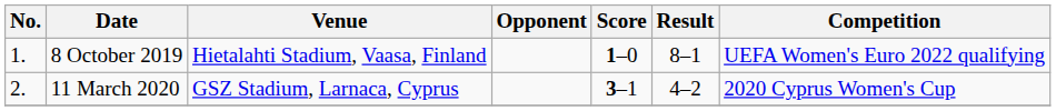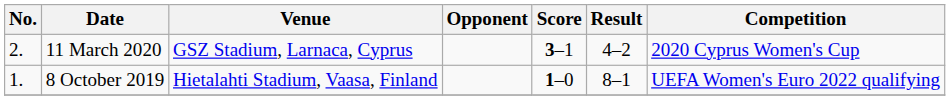 <table class="wikitable">
 <tr>
 <th>No.</th>
 <th>Date</th>
 <th>Venue</th>
 <th>Opponent</th>
 <th>Score</th>
 <th>Result</th>
 <th>Competition</th>
 </tr>
 <tr>
+<td>2.</td>
+<td>11 March 2020</td>
+<td><a href='#'>GSZ Stadium</a>, <a href='#'>Larnaca</a>, <a href='#'>Cyprus</a></td>
+<td></td>
+<td align=center><strong>3</strong>–1</td>
+<td align=center>4–2</td>
+<td><a href='#'>2020 Cyprus Women's Cup</a></td>
+</tr>
+<tr>
 <td>1.</td>
 <td>8 October 2019</td>
 <td><a href='#'>Hietalahti Stadium</a>, <a href='#'>Vaasa</a>, <a href='#'>Finland</a></td>
 <td></td>
 <td align=center><strong>1</strong>–0</td>
 <td align=center>8–1</td>
 <td><a href='#'>UEFA Women's Euro 2022 qualifying</a></td>
 </tr>
 <tr>
-<td>2.</td>
-<td>11 March 2020</td>
-<td><a href='#'>GSZ Stadium</a>, <a href='#'>Larnaca</a>, <a href='#'>Cyprus</a></td>
-<td></td>
-<td align=center><strong>3</strong>–1</td>
-<td align=center>4–2</td>
-<td><a href='#'>2020 Cyprus Women's Cup</a></td>
-</tr>
-<tr>
 </tr>
 </table>
